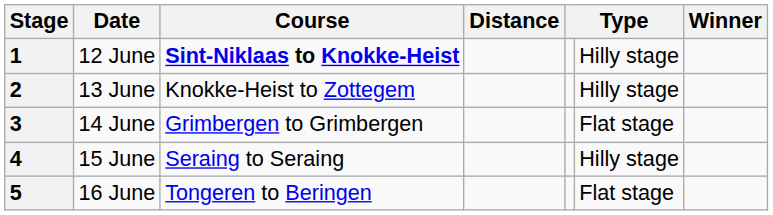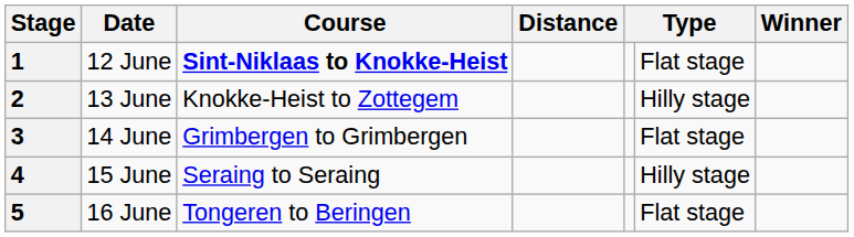 <table class="wikitable">
 <tr>
 <th>Stage</th>
 <th>Date</th>
 <th>Course</th>
 <th>Distance</th>
 <th colspan="2">Type</th>
 <th>Winner</th>
 </tr>
 <tr>
 <th style="text-align:left">1</th>
 <td align=right>12 June</td>
 <td><strong><a href='#'>Sint-Niklaas</a> to <a href='#'>Knokke-Heist</a></strong></td>
 <td style="text-align:center;"></td>
 <td></td>
-<td>Hilly stage</td>
+<td>Flat stage</td>
 <td></td>
 </tr>
 <tr>
 <th style="text-align:left">2</th>
 <td align=right>13 June</td>
 <td>Knokke-Heist to <a href='#'>Zottegem</a></td>
 <td style="text-align:center;"></td>
 <td></td>
 <td>Hilly stage</td>
 <td></td>
 </tr>
 <tr>
 <th style="text-align:left">3</th>
 <td align=right>14 June</td>
 <td><a href='#'>Grimbergen</a> to Grimbergen</td>
 <td style="text-align:center;"></td>
 <td></td>
 <td>Flat stage</td>
 <td></td>
 </tr>
 <tr>
 <th style="text-align:left">4</th>
 <td align=right>15 June</td>
 <td><a href='#'>Seraing</a> to Seraing</td>
 <td style="text-align:center;"></td>
 <td></td>
 <td>Hilly stage</td>
 <td></td>
 </tr>
 <tr>
 <th style="text-align:left">5</th>
 <td align=right>16 June</td>
 <td><a href='#'>Tongeren</a> to <a href='#'>Beringen</a></td>
 <td style="text-align:center;"></td>
 <td></td>
 <td>Flat stage</td>
 <td></td>
 </tr>
 </table>
